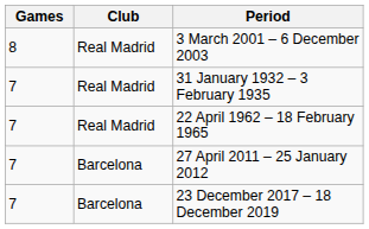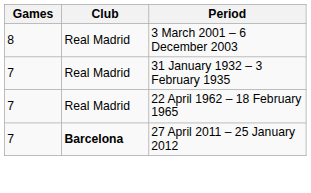 <table class="wikitable" style="width:45%;">
 <tr>
 <th style="width:5%;">Games</th>
 <th style="width:10%;">Club</th>
 <th style="width:30%;">Period</th>
 </tr>
 <tr>
 <td>8</td>
 <td>Real Madrid</td>
 <td>3 March 2001 – 6 December 2003</td>
 </tr>
 <tr>
 <td>7</td>
 <td>Real Madrid</td>
 <td>31 January 1932 – 3 February 1935</td>
 </tr>
 <tr>
 <td>7</td>
 <td>Real Madrid</td>
 <td>22 April 1962 – 18 February 1965</td>
 </tr>
 <tr>
 <td>7</td>
-<td>Barcelona</td>
+<td><strong>Barcelona</strong></td>
 <td>27 April 2011 – 25 January 2012</td>
 </tr>
-<tr>
-<td>7</td>
-<td>Barcelona</td>
-<td>23 December 2017 – 18 December 2019</td>
-</tr>
 </table>
